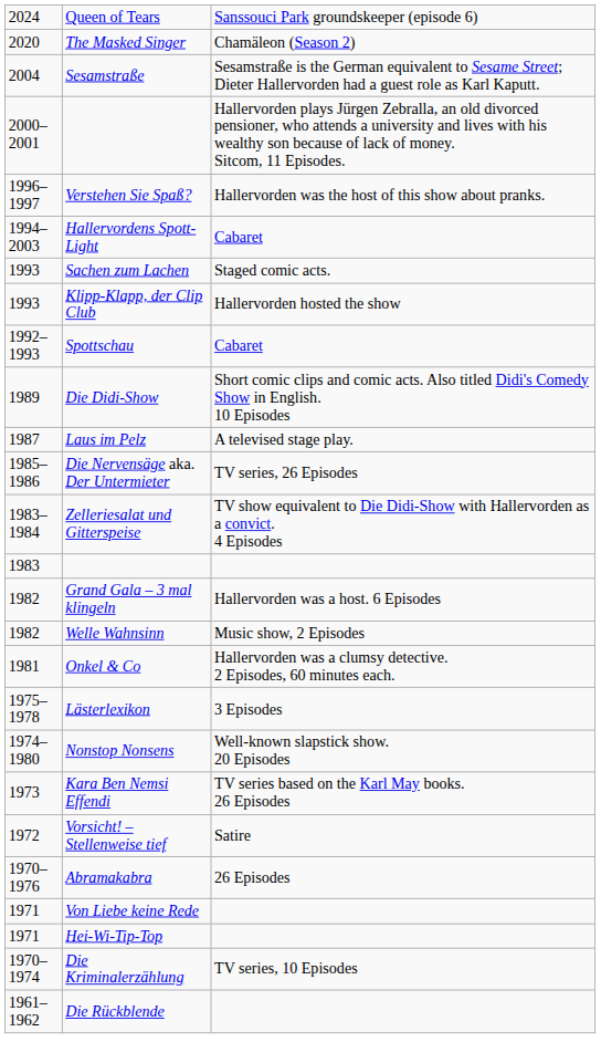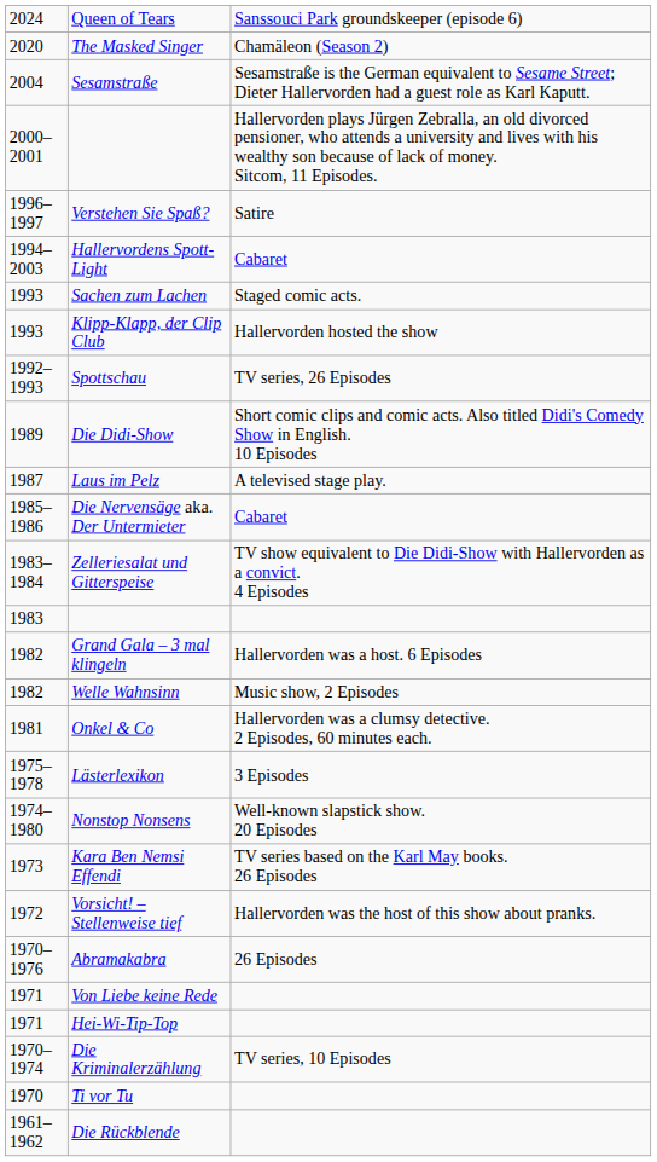 <table class="wikitable">
 <tr>
 <td>2024</td>
 <td><a href='#'>Queen of Tears</a></td>
 <td><a href='#'>Sanssouci Park</a> groundskeeper (episode 6)</td>
 </tr>
 <tr>
 <td>2020</td>
 <td><em><a href='#'>The Masked Singer</a></em></td>
 <td>Chamäleon (<a href='#'>Season 2</a>)</td>
 </tr>
 <tr>
 <td>2004</td>
 <td><em><a href='#'>Sesamstraße</a></em></td>
 <td>Sesamstraße is the German equivalent to <em><a href='#'>Sesame Street</a></em>;<br>Dieter Hallervorden had a guest role as Karl Kaputt.</td>
 </tr>
 <tr>
 <td>2000–2001</td>
 <td><em></em></td>
 <td>Hallervorden plays Jürgen Zebralla, an old divorced pensioner, who attends a university and lives with his wealthy son because of lack of money.<br>Sitcom, 11 Episodes.</td>
 </tr>
 <tr>
 <td>1996–1997</td>
 <td><em><a href='#'>Verstehen Sie Spaß?</a></em></td>
-<td>Hallervorden was the host of this show about pranks.</td>
+<td>Satire</td>
 </tr>
 <tr>
 <td>1994–2003</td>
 <td><em><a href='#'>Hallervordens Spott-Light</a></em></td>
 <td><a href='#'>Cabaret</a></td>
 </tr>
 <tr>
 <td>1993</td>
 <td><em><a href='#'>Sachen zum Lachen</a></em></td>
 <td>Staged comic acts.</td>
 </tr>
 <tr>
 <td>1993</td>
 <td><em><a href='#'>Klipp-Klapp, der Clip Club</a></em></td>
 <td>Hallervorden hosted the show</td>
 </tr>
 <tr>
 <td>1992–1993</td>
 <td><em><a href='#'>Spottschau</a></em></td>
-<td><a href='#'>Cabaret</a></td>
+<td>TV series, 26 Episodes</td>
 </tr>
 <tr>
 <td>1989</td>
 <td><em><a href='#'>Die Didi-Show</a></em></td>
 <td>Short comic clips and comic acts. Also titled <a href='#'>Didi's Comedy Show</a> in English.<br>10 Episodes</td>
 </tr>
 <tr>
 <td>1987</td>
 <td><em><a href='#'>Laus im Pelz</a></em></td>
 <td>A televised stage play.</td>
 </tr>
 <tr>
 <td>1985–1986</td>
 <td><em><a href='#'>Die Nervensäge</a></em> aka.<br><em><a href='#'>Der Untermieter</a></em></td>
-<td>TV series, 26 Episodes</td>
+<td><a href='#'>Cabaret</a></td>
 </tr>
 <tr>
 <td>1983–1984</td>
 <td><em><a href='#'>Zelleriesalat und Gitterspeise</a></em></td>
 <td>TV show equivalent to <a href='#'>Die Didi-Show</a> with Hallervorden as a <a href='#'>convict</a>.<br>4 Episodes</td>
 </tr>
 <tr>
 <td>1983</td>
 <td><em></em></td>
 <td></td>
 </tr>
 <tr>
 <td>1982</td>
 <td><em><a href='#'>Grand Gala – 3 mal klingeln</a></em></td>
 <td>Hallervorden was a host. 6 Episodes</td>
 </tr>
 <tr>
 <td>1982</td>
 <td><em><a href='#'>Welle Wahnsinn</a></em></td>
 <td>Music show, 2 Episodes</td>
 </tr>
 <tr>
 <td>1981</td>
 <td><em><a href='#'>Onkel & Co</a></em></td>
 <td>Hallervorden was a clumsy detective.<br>2 Episodes, 60 minutes each.</td>
 </tr>
 <tr>
 <td>1975–1978</td>
 <td><em><a href='#'>Lästerlexikon</a></em></td>
 <td>3 Episodes</td>
 </tr>
 <tr>
 <td>1974–1980</td>
 <td><em><a href='#'>Nonstop Nonsens</a></em></td>
 <td>Well-known slapstick show.<br>20 Episodes</td>
 </tr>
 <tr>
 <td>1973</td>
 <td><em><a href='#'>Kara Ben Nemsi Effendi</a></em></td>
 <td>TV series based on the <a href='#'>Karl May</a> books.<br>26 Episodes</td>
 </tr>
 <tr>
 <td>1972</td>
 <td><em><a href='#'>Vorsicht! – Stellenweise tief</a></em></td>
-<td>Satire</td>
+<td>Hallervorden was the host of this show about pranks.</td>
 </tr>
 <tr>
 <td>1970–1976</td>
 <td><em><a href='#'>Abramakabra</a></em></td>
 <td>26 Episodes</td>
 </tr>
 <tr>
 <td>1971</td>
 <td><em><a href='#'>Von Liebe keine Rede</a></em></td>
 <td></td>
 </tr>
 <tr>
 <td>1971</td>
 <td><em><a href='#'>Hei-Wi-Tip-Top</a></em></td>
 <td></td>
 </tr>
 <tr>
 <td>1970–1974</td>
 <td><em><a href='#'>Die Kriminalerzählung</a></em></td>
 <td>TV series, 10 Episodes</td>
 </tr>
 <tr>
+<td>1970</td>
+<td><em><a href='#'>Ti vor Tu</a></em></td>
+<td></td>
+</tr>
+<tr>
 <td>1961–1962</td>
 <td><em><a href='#'>Die Rückblende</a></em></td>
 </tr>
 </table>
